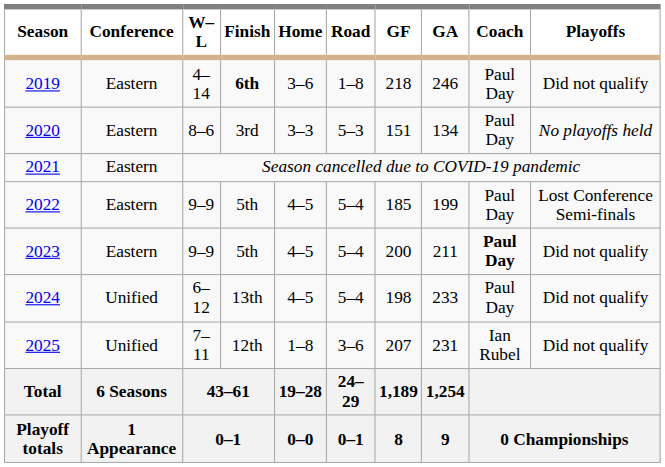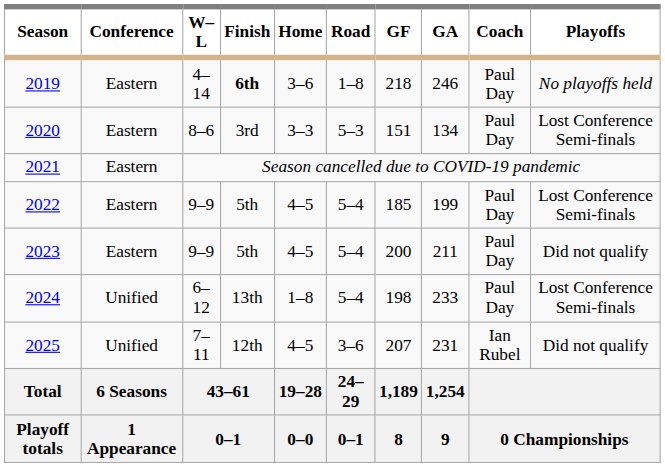 <table class=wikitable style="text-align:center;">
 <tr>
 <th style="background:#FFFFFF;border-top:grey 5px solid;border-bottom:tan 5px solid;">Season</th>
 <th style="background:#FFFFFF;border-top:grey 5px solid;border-bottom:tan 5px solid;">Conference</th>
 <th style="background:#FFFFFF;border-top:grey 5px solid;border-bottom:tan 5px solid;">W–L</th>
 <th style="background:#FFFFFF;border-top:grey 5px solid;border-bottom:tan 5px solid;">Finish</th>
 <th style="background:#FFFFFF;border-top:grey 5px solid;border-bottom:tan 5px solid;">Home</th>
 <th style="background:#FFFFFF;border-top:grey 5px solid;border-bottom:tan 5px solid;">Road</th>
 <th style="background:#FFFFFF;border-top:grey 5px solid;border-bottom:tan 5px solid;">GF</th>
 <th style="background:#FFFFFF;border-top:greY 5px solid;border-bottom:tan 5px solid;">GA</th>
 <th style="background:#FFFFFF;border-top:grey 5px solid;border-bottom:tan 5px solid;">Coach</th>
 <th style="background:#FFFFFF;border-top:grey 5px solid;border-bottom:tan 5px solid;">Playoffs</th>
 </tr>
 <tr>
 <td><a href='#'>2019</a></td>
 <td>Eastern</td>
 <td>4–14</td>
 <td><strong>6th</strong></td>
 <td>3–6</td>
 <td>1–8</td>
 <td>218</td>
 <td>246</td>
 <td>Paul Day</td>
-<td>Did not qualify</td>
+<td><em>No playoffs held</em></td>
 </tr>
 <tr>
 <td><a href='#'>2020</a></td>
 <td>Eastern</td>
 <td>8–6</td>
 <td>3rd</td>
 <td>3–3</td>
 <td>5–3</td>
 <td>151</td>
 <td>134</td>
 <td>Paul Day</td>
-<td><em>No playoffs held</em></td>
+<td>Lost Conference Semi-finals</td>
 </tr>
 <tr>
 <td><a href='#'>2021</a></td>
 <td>Eastern</td>
 <td colspan="8"><em>Season cancelled due to COVID-19 pandemic</em></td>
 </tr>
 <tr>
 <td><a href='#'>2022</a></td>
 <td>Eastern</td>
 <td>9–9</td>
 <td>5th</td>
 <td>4–5</td>
 <td>5–4</td>
 <td>185</td>
 <td>199</td>
 <td>Paul Day</td>
 <td>Lost Conference Semi-finals</td>
 </tr>
 <tr>
 <td><a href='#'>2023</a></td>
 <td>Eastern</td>
 <td>9–9</td>
 <td>5th</td>
 <td>4–5</td>
 <td>5–4</td>
 <td>200</td>
 <td>211</td>
-<td><strong>Paul Day</strong></td>
+<td>Paul Day</td>
 <td>Did not qualify</td>
 </tr>
 <tr>
 <td><a href='#'>2024</a></td>
 <td>Unified</td>
 <td>6–12</td>
 <td>13th</td>
-<td>4–5</td>
+<td>1–8</td>
 <td>5–4</td>
 <td>198</td>
 <td>233</td>
 <td>Paul Day</td>
-<td>Did not qualify</td>
+<td>Lost Conference Semi-finals</td>
 </tr>
 <tr>
 <td><a href='#'>2025</a></td>
 <td>Unified</td>
 <td>7–11</td>
 <td>12th</td>
-<td>1–8</td>
+<td>4–5</td>
 <td>3–6</td>
 <td>207</td>
 <td>231</td>
 <td>Ian Rubel</td>
 <td>Did not qualify</td>
 </tr>
 <tr>
 <th>Total</th>
 <th>6 Seasons</th>
 <th colspan="2">43–61</th>
 <th>19–28</th>
 <th>24–29</th>
 <th>1,189</th>
 <th>1,254</th>
 <th colspan="2"></th>
 </tr>
 <tr>
 <th>Playoff totals</th>
 <th>1 Appearance</th>
 <th colspan="2">0–1</th>
 <th>0–0</th>
 <th>0–1</th>
 <th>8</th>
 <th>9</th>
 <th colspan="2">0 Championships</th>
 </tr>
 </table>
